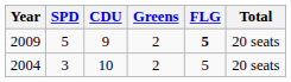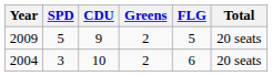 <table class="wikitable" width="300">
 <tr>
 <th>Year</th>
 <th><a href='#'>SPD</a></th>
 <th><a href='#'>CDU</a></th>
 <th><a href='#'>Greens</a></th>
 <th><a href='#'>FLG</a></th>
 <th>Total</th>
 </tr>
 <tr align="center">
 <td>2009</td>
 <td>5</td>
 <td>9</td>
 <td>2</td>
-<td><strong>5</strong></td>
+<td>5</td>
 <td>20 seats</td>
 </tr>
 <tr align="center">
 <td>2004</td>
 <td>3</td>
 <td>10</td>
 <td>2</td>
-<td>5</td>
+<td>6</td>
 <td>20 seats</td>
 </tr>
 </table>
